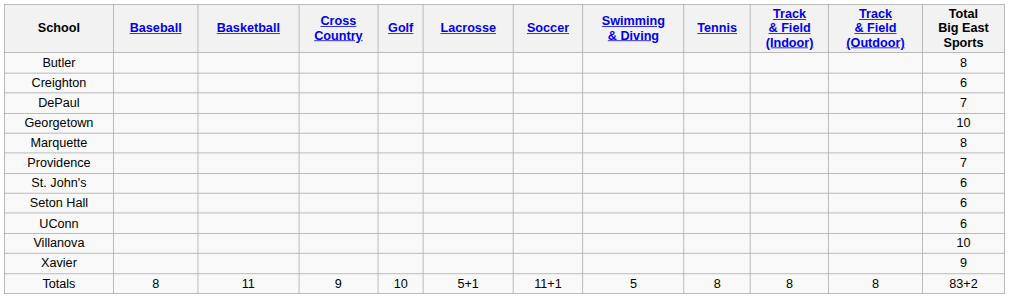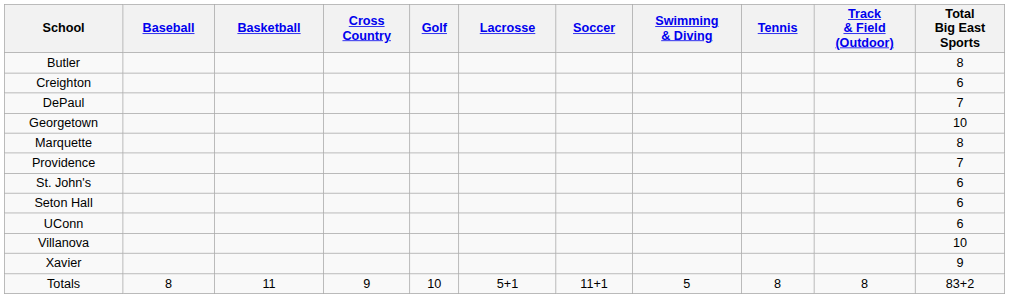 <table class="wikitable" style="text-align:center; width:80%;">
 <tr style="text-align:center">
 <th>School</th>
 <th><a href='#'>Baseball</a></th>
 <th><a href='#'>Basketball</a></th>
 <th><a href='#'>Cross<br>Country</a></th>
 <th><a href='#'>Golf</a></th>
 <th><a href='#'>Lacrosse</a></th>
 <th><a href='#'>Soccer</a></th>
 <th><a href='#'>Swimming</a><br><a href='#'>& Diving</a></th>
 <th><a href='#'>Tennis</a></th>
-<th><a href='#'>Track<br>& Field<br>(Indoor)</a></th>
 <th><a href='#'>Track<br>& Field<br>(Outdoor)</a></th>
 <th>Total<br>Big East<br>Sports</th>
 </tr>
 <tr style="text-align:center">
 <td>Butler</td>
-<td></td>
 <td></td>
 <td></td>
 <td></td>
 <td></td>
 <td></td>
 <td></td>
 <td></td>
 <td></td>
 <td></td>
 <td>8</td>
 </tr>
 <tr style="text-align:center">
 <td>Creighton</td>
 <td></td>
 <td></td>
 <td></td>
 <td></td>
 <td></td>
 <td></td>
 <td></td>
 <td></td>
 <td></td>
-<td></td>
 <td>6</td>
 </tr>
 <tr style="text-align:center">
 <td>DePaul</td>
-<td></td>
 <td></td>
 <td></td>
 <td></td>
 <td></td>
 <td></td>
 <td></td>
 <td></td>
 <td></td>
 <td></td>
 <td>7</td>
 </tr>
 <tr style="text-align:center">
 <td>Georgetown</td>
 <td></td>
 <td></td>
 <td></td>
 <td></td>
 <td></td>
 <td></td>
 <td></td>
 <td></td>
 <td></td>
-<td></td>
 <td>10</td>
 </tr>
 <tr style="text-align:center">
 <td>Marquette</td>
-<td></td>
 <td></td>
 <td></td>
 <td></td>
 <td></td>
 <td></td>
 <td></td>
 <td></td>
 <td></td>
 <td></td>
 <td>8</td>
 </tr>
 <tr style="text-align:center">
 <td>Providence</td>
 <td></td>
 <td></td>
 <td></td>
 <td></td>
 <td></td>
 <td></td>
 <td></td>
 <td></td>
 <td></td>
-<td></td>
 <td>7</td>
 </tr>
 <tr style="text-align:center">
 <td>St. John's</td>
-<td></td>
 <td></td>
 <td></td>
 <td></td>
 <td></td>
 <td></td>
 <td></td>
 <td></td>
 <td></td>
 <td></td>
 <td>6</td>
 </tr>
 <tr style="text-align:center">
 <td>Seton Hall</td>
 <td></td>
 <td></td>
 <td></td>
 <td></td>
 <td></td>
 <td></td>
 <td></td>
 <td></td>
 <td></td>
-<td></td>
 <td>6</td>
 </tr>
 <tr style="text-align:center">
 <td>UConn</td>
-<td></td>
 <td></td>
 <td></td>
 <td></td>
 <td></td>
 <td></td>
 <td></td>
 <td></td>
 <td></td>
 <td></td>
 <td>6</td>
 </tr>
 <tr style="text-align:center">
 <td>Villanova</td>
 <td></td>
 <td></td>
 <td></td>
 <td></td>
 <td></td>
 <td></td>
 <td></td>
 <td></td>
 <td></td>
-<td></td>
 <td>10</td>
 </tr>
 <tr style="text-align:center">
 <td>Xavier</td>
-<td></td>
 <td></td>
 <td></td>
 <td></td>
 <td></td>
 <td></td>
 <td></td>
 <td></td>
 <td></td>
 <td></td>
 <td>9</td>
 </tr>
 <tr style="text-align:center">
 <td>Totals</td>
 <td>8</td>
 <td>11</td>
 <td>9</td>
 <td>10</td>
 <td>5+1</td>
 <td>11+1</td>
 <td>5</td>
 <td>8</td>
 <td>8</td>
-<td>8</td>
 <td>83+2</td>
 </tr>
 </table>
